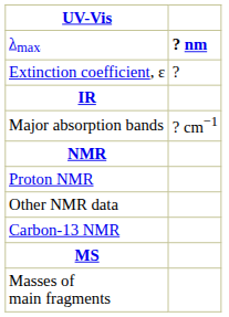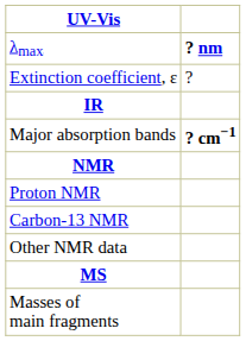 <table border="1" cellspacing="0" cellpadding="3" style="margin:0 0 0 0.5em; background:#fff; border-collapse:collapse; border-color:#c0c090;">
 <tr>
 <th><a href='#'>UV-Vis</a></th>
 </tr>
 <tr>
 <td><a href='#'>λ<sub>max</sub></a></td>
 <td><strong>? <a href='#'>nm</a></strong></td>
 </tr>
 <tr>
 <td><a href='#'>Extinction coefficient</a>, ε</td>
 <td>?</td>
 </tr>
 <tr>
 <th><a href='#'>IR</a></th>
 </tr>
 <tr>
 <td>Major absorption bands</td>
-<td>? cm<sup>−1</sup></td>
+<td><strong>? cm<sup>−1</sup></strong></td>
 </tr>
 <tr>
 <th><a href='#'>NMR</a></th>
 </tr>
 <tr>
 <td><a href='#'>Proton NMR</a> </td>
 <td> </td>
 </tr>
 <tr>
-<td>Other NMR data </td>
+<td><a href='#'>Carbon-13 NMR</a> </td>
 <td> </td>
 </tr>
 <tr>
-<td><a href='#'>Carbon-13 NMR</a> </td>
+<td>Other NMR data </td>
 <td> </td>
 </tr>
 <tr>
 <th><a href='#'>MS</a></th>
 </tr>
 <tr>
 <td>Masses of <br>main fragments</td>
 <td>  </td>
 </tr>
 </table>
